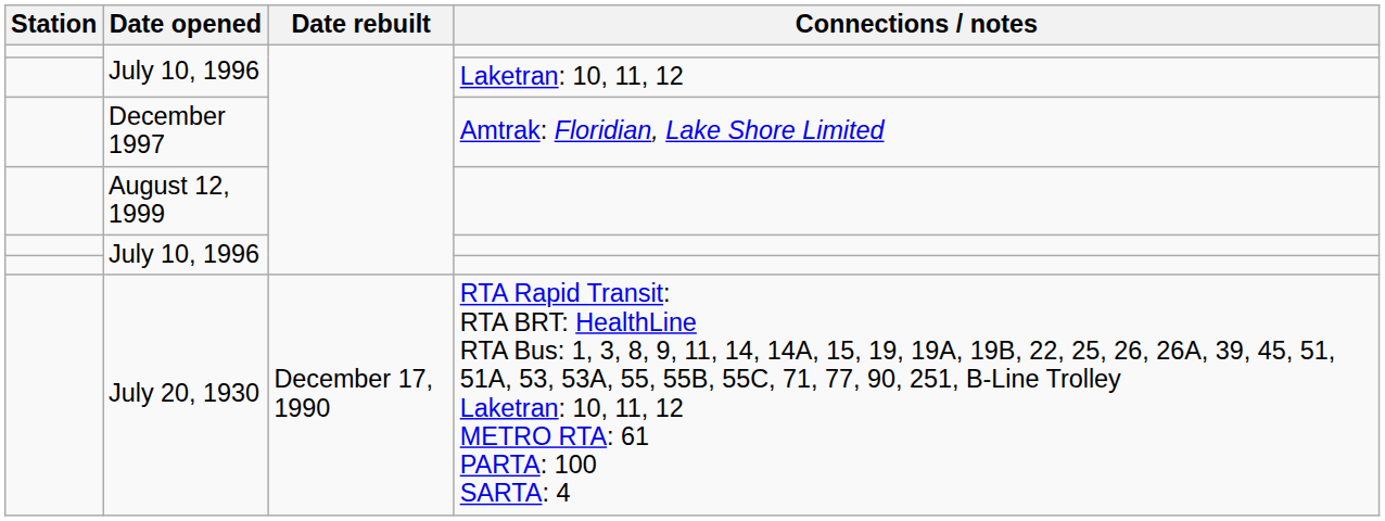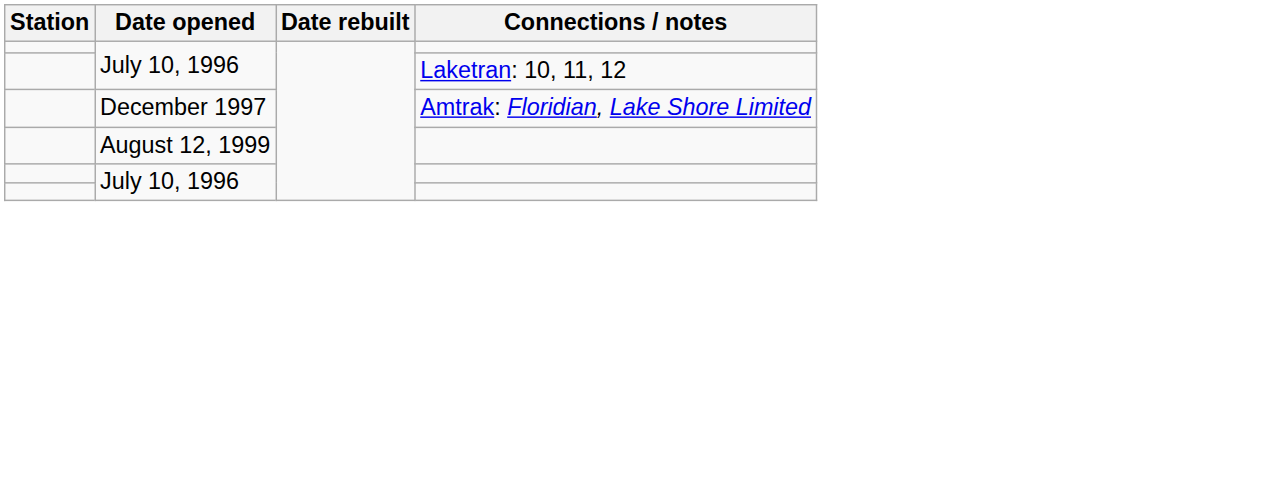 <table class="wikitable sortable">
 <tr>
 <th>Station</th>
 <th>Date opened</th>
 <th>Date rebuilt</th>
 <th class="unsortable">Connections / notes</th>
 </tr>
 <tr>
 <td align="right">  </td>
 <td rowspan="2">July 10, 1996</td>
 <td rowspan="6"></td>
 <td></td>
 </tr>
 <tr>
 <td align="right"> </td>
 <td> <a href='#'>Laketran</a>: 10, 11, 12</td>
 </tr>
 <tr>
 <td align="right">  </td>
 <td>December 1997</td>
 <td> <a href='#'>Amtrak</a>: <em><a href='#'>Floridian</a>, <a href='#'>Lake Shore Limited</a></em></td>
 </tr>
 <tr>
 <td align="right"> </td>
 <td>August 12, 1999</td>
 <td></td>
 </tr>
 <tr>
 <td align="right"> </td>
 <td rowspan="2">July 10, 1996</td>
 <td></td>
 </tr>
 <tr>
 <td align="right"> </td>
 <td></td>
 </tr>
-<tr>
-<td align="right"> </td>
-<td>July 20, 1930</td>
-<td>December 17, 1990</td>
-<td> <a href='#'>RTA Rapid Transit</a>:   <br> RTA BRT: <a href='#'>HealthLine</a><br> RTA Bus: 1, 3, 8, 9, 11, 14, 14A, 15, 19, 19A, 19B, 22, 25, 26, 26A, 39, 45, 51, 51A, 53, 53A, 55, 55B, 55C, 71, 77, 90, 251, B-Line Trolley<br> <a href='#'>Laketran</a>: 10, 11, 12<br> <a href='#'>METRO RTA</a>: 61<br> <a href='#'>PARTA</a>: 100<br> <a href='#'>SARTA</a>: 4</td>
-</tr>
 </table>
